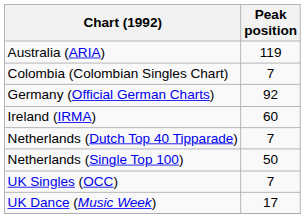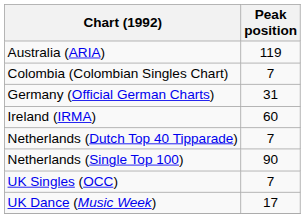 <table class="wikitable">
 <tr>
 <th>Chart (1992)</th>
 <th>Peak<br>position</th>
 </tr>
 <tr>
 <td>Australia (<a href='#'>ARIA</a>)</td>
 <td align="center">119</td>
 </tr>
 <tr>
 <td>Colombia (Colombian Singles Chart)</td>
 <td align="center">7</td>
 </tr>
 <tr>
 <td>Germany (<a href='#'>Official German Charts</a>)</td>
-<td align="center">92</td>
+<td align="center">31</td>
 </tr>
 <tr>
 <td>Ireland (<a href='#'>IRMA</a>)</td>
 <td align="center">60</td>
 </tr>
 <tr>
 <td>Netherlands (<a href='#'>Dutch Top 40 Tipparade</a>)</td>
 <td align="center">7</td>
 </tr>
 <tr>
 <td>Netherlands (<a href='#'>Single Top 100</a>)</td>
-<td align="center">50</td>
+<td align="center">90</td>
 </tr>
 <tr>
 <td><a href='#'>UK Singles</a> (<a href='#'>OCC</a>)</td>
 <td align="center">7</td>
 </tr>
 <tr>
 <td><a href='#'>UK Dance</a> (<em><a href='#'>Music Week</a></em>)</td>
 <td align="center">17</td>
 </tr>
 <tr>
 </tr>
 </table>
